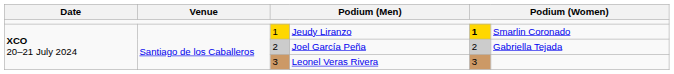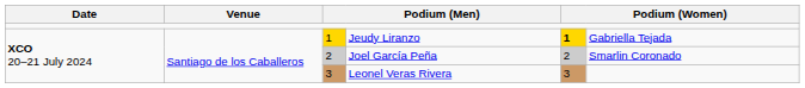 <table class="wikitable" width=70%>
 <tr>
 <th>Date</th>
 <th width=20%>Venue</th>
 <th colspan=2 width=30%>Podium (Men)</th>
 <th colspan=2 width=30%>Podium (Women)</th>
 </tr>
 <tr>
 <td colspan=6></td>
 </tr>
 <tr>
 <td rowspan=3><strong>XCO</strong> <br> 20–21 July 2024</td>
 <td rowspan=3><br><a href='#'>Santiago de los Caballeros</a></td>
 <td bgcolor=FFD700>1</td>
 <td><a href='#'>Jeudy Liranzo</a></td>
 <td bgcolor=FFD700><strong>1</strong></td>
-<td><a href='#'>Smarlin Coronado</a></td>
+<td><a href='#'>Gabriella Tejada</a></td>
 </tr>
 <tr>
 <td bgcolor=CCCCCC>2</td>
 <td><a href='#'>Joel García Peña</a></td>
 <td bgcolor=CCCCCC>2</td>
-<td><a href='#'>Gabriella Tejada</a></td>
+<td><a href='#'>Smarlin Coronado</a></td>
 </tr>
 <tr>
 <td bgcolor=CC9966>3</td>
 <td><a href='#'>Leonel Veras Rivera</a></td>
 <td bgcolor=CC9966>3</td>
 <td></td>
 </tr>
 </table>
